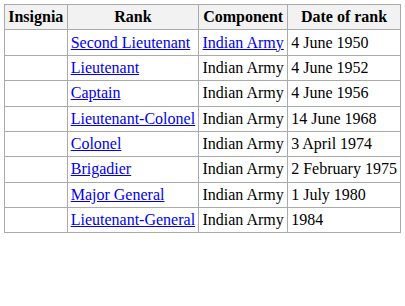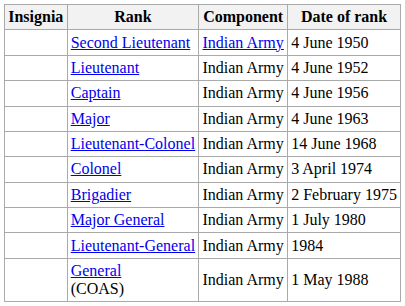 <table class="wikitable" style="background:white">
 <tr>
 <th>Insignia</th>
 <th>Rank</th>
 <th>Component</th>
 <th>Date of rank</th>
 </tr>
 <tr>
 <td align="center"></td>
 <td><a href='#'>Second Lieutenant</a></td>
 <td><a href='#'>Indian Army</a></td>
 <td>4 June 1950</td>
 </tr>
 <tr>
 <td align="center"></td>
 <td><a href='#'>Lieutenant</a></td>
 <td>Indian Army</td>
 <td>4 June 1952</td>
 </tr>
 <tr>
 <td align="center"></td>
 <td><a href='#'>Captain</a></td>
 <td>Indian Army</td>
 <td>4 June 1956</td>
+</tr>
+<tr>
+<td align="center"></td>
+<td><a href='#'>Major</a></td>
+<td>Indian Army</td>
+<td>4 June 1963</td>
 </tr>
 <tr>
 <td align="center"></td>
 <td><a href='#'>Lieutenant-Colonel</a></td>
 <td>Indian Army</td>
 <td>14 June 1968</td>
 </tr>
 <tr>
 <td align="center"></td>
 <td><a href='#'>Colonel</a></td>
 <td>Indian Army</td>
 <td>3 April 1974</td>
 </tr>
 <tr>
 <td align="center"></td>
 <td><a href='#'>Brigadier</a></td>
 <td>Indian Army</td>
 <td>2 February 1975</td>
 </tr>
 <tr>
 <td align="center"></td>
 <td><a href='#'>Major General</a></td>
 <td>Indian Army</td>
 <td>1 July 1980</td>
 </tr>
 <tr>
 <td align="center"></td>
 <td><a href='#'>Lieutenant-General</a></td>
 <td>Indian Army</td>
 <td>1984</td>
 </tr>
 <tr>
+<td align="center"></td>
+<td><a href='#'>General</a><br>(COAS)</td>
+<td>Indian Army</td>
+<td>1 May 1988</td>
+</tr>
+<tr>
 </tr>
 </table>
